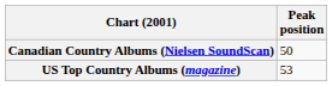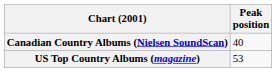 <table class="wikitable plainrowheaders">
 <tr>
 <th>Chart (2001)</th>
 <th>Peak<br>position</th>
 </tr>
 <tr>
 <th scope="row">Canadian Country Albums (<a href='#'>Nielsen SoundScan</a>)</th>
-<td>50</td>
+<td>40</td>
 </tr>
 <tr>
 <th scope="row">US Top Country Albums (<em><a href='#'>magazine</a></em>)</th>
 <td>53</td>
 </tr>
 </table>
